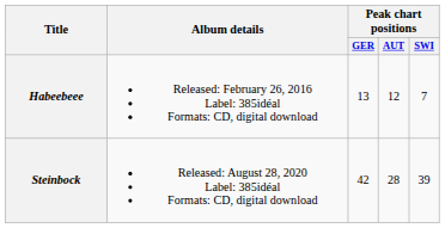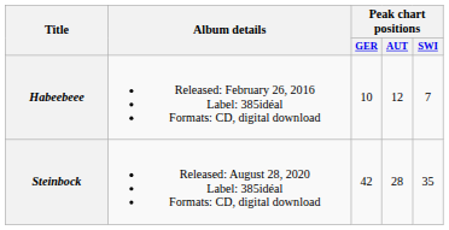 <table class="wikitable plainrowheaders" style="text-align:center;">
 <tr>
 <th scope="col" rowspan="2" style="width:8em;">Title</th>
 <th scope="col" rowspan="2" style="width:19.5em;">Album details</th>
 <th scope="col" colspan="3">Peak chart positions</th>
 </tr>
 <tr>
 <th style="width:2.5em; font-size:85%"><a href='#'>GER</a><br></th>
 <th style="width:2.5em; font-size:85%"><a href='#'>AUT</a><br></th>
 <th style="width:2.5em; font-size:85%"><a href='#'>SWI</a><br></th>
 </tr>
 <tr>
 <th scope="row"><em>Habeebeee</em></th>
 <td><br><ul><li>Released: February 26, 2016</li><li>Label: 385idéal</li><li>Formats: CD, digital download</li></ul></td>
-<td>13</td>
+<td>10</td>
 <td>12</td>
 <td>7</td>
 </tr>
 <tr>
 <th scope="row"><em>Steinbock</em></th>
 <td><br><ul><li>Released: August 28, 2020</li><li>Label: 385idéal</li><li>Formats: CD, digital download</li></ul></td>
 <td>42</td>
 <td>28</td>
-<td>39</td>
+<td>35</td>
 </tr>
 </table>
